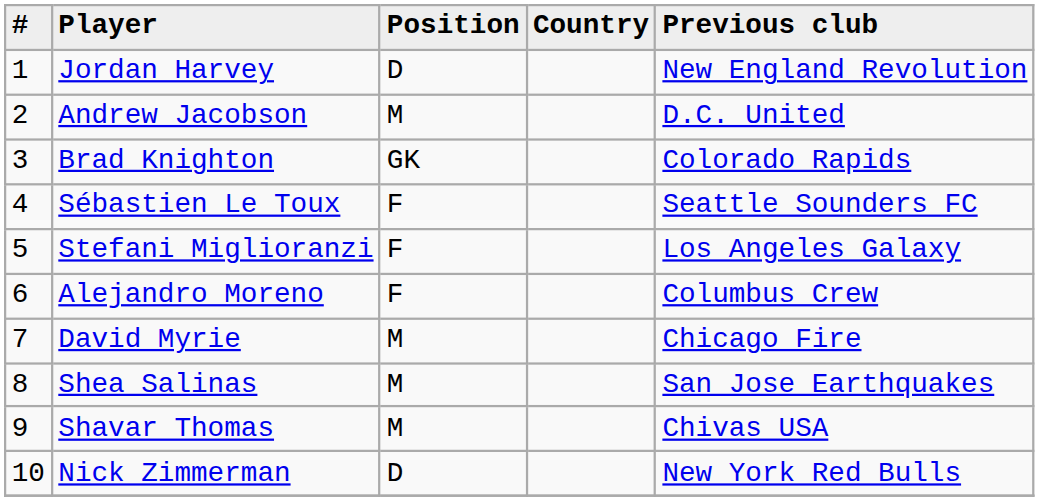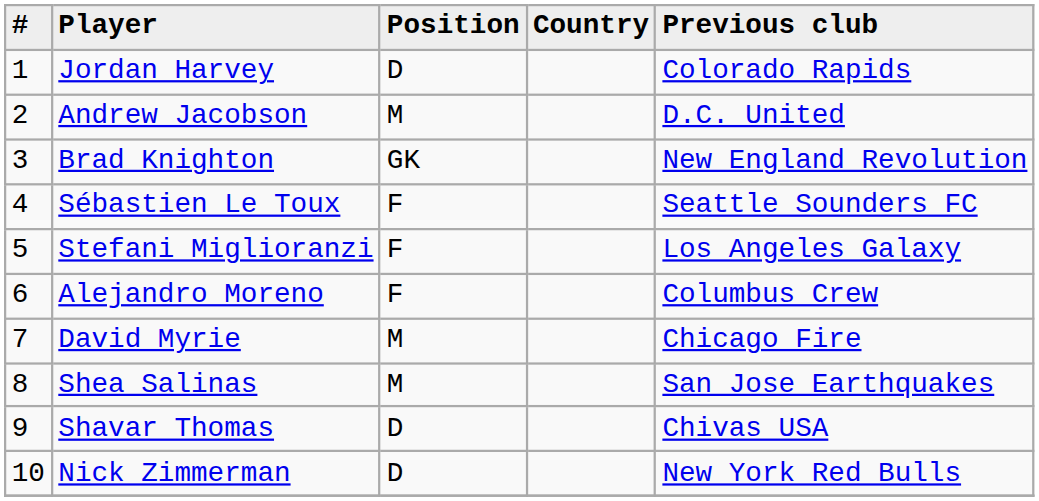 <table class="wikitable" style="font-size:95%;">
 <tr bgcolor="#eeeeee">
 <td><strong>#</strong></td>
 <td><strong>Player</strong></td>
 <td><strong>Position</strong></td>
 <td><strong>Country</strong></td>
 <td><strong>Previous club</strong></td>
 </tr>
 <tr>
 <td>1</td>
 <td><a href='#'>Jordan Harvey</a></td>
 <td>D</td>
 <td></td>
-<td><a href='#'>New England Revolution</a></td>
+<td><a href='#'>Colorado Rapids</a></td>
 </tr>
 <tr>
 <td>2</td>
 <td><a href='#'>Andrew Jacobson</a></td>
 <td>M</td>
 <td></td>
 <td><a href='#'>D.C. United</a></td>
 </tr>
 <tr>
 <td>3</td>
 <td><a href='#'>Brad Knighton</a></td>
 <td>GK</td>
 <td></td>
-<td><a href='#'>Colorado Rapids</a></td>
+<td><a href='#'>New England Revolution</a></td>
 </tr>
 <tr>
 <td>4</td>
 <td><a href='#'>Sébastien Le Toux</a></td>
 <td>F</td>
 <td></td>
 <td><a href='#'>Seattle Sounders FC</a></td>
 </tr>
 <tr>
 <td>5</td>
 <td><a href='#'>Stefani Miglioranzi</a></td>
 <td>F</td>
 <td></td>
 <td><a href='#'>Los Angeles Galaxy</a></td>
 </tr>
 <tr>
 <td>6</td>
 <td><a href='#'>Alejandro Moreno</a></td>
 <td>F</td>
 <td></td>
 <td><a href='#'>Columbus Crew</a></td>
 </tr>
 <tr>
 <td>7</td>
 <td><a href='#'>David Myrie</a></td>
 <td>M</td>
 <td></td>
 <td><a href='#'>Chicago Fire</a></td>
 </tr>
 <tr>
 <td>8</td>
 <td><a href='#'>Shea Salinas</a></td>
 <td>M</td>
 <td></td>
 <td><a href='#'>San Jose Earthquakes</a></td>
 </tr>
 <tr>
 <td>9</td>
 <td><a href='#'>Shavar Thomas</a></td>
-<td>M</td>
+<td>D</td>
 <td></td>
 <td><a href='#'>Chivas USA</a></td>
 </tr>
 <tr>
 <td>10</td>
 <td><a href='#'>Nick Zimmerman</a></td>
 <td>D</td>
 <td></td>
 <td><a href='#'>New York Red Bulls</a></td>
 </tr>
 <tr>
 </tr>
 </table>
